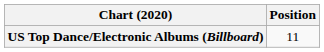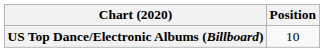 <table class="wikitable plainrowheaders" style="text-align:center">
 <tr>
 <th scope="col">Chart (2020)</th>
 <th scope="col">Position</th>
 </tr>
 <tr>
 <th scope="row">US Top Dance/Electronic Albums (<em>Billboard</em>)</th>
-<td>11</td>
+<td>10</td>
 </tr>
 </table>
